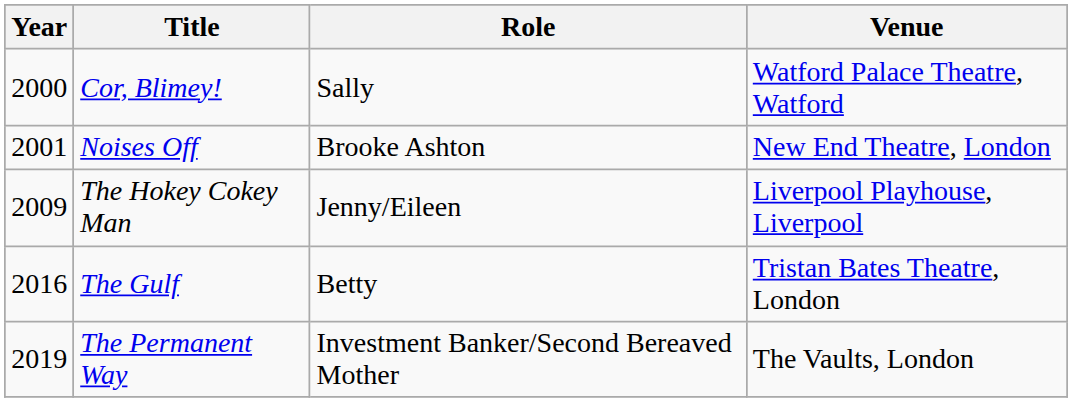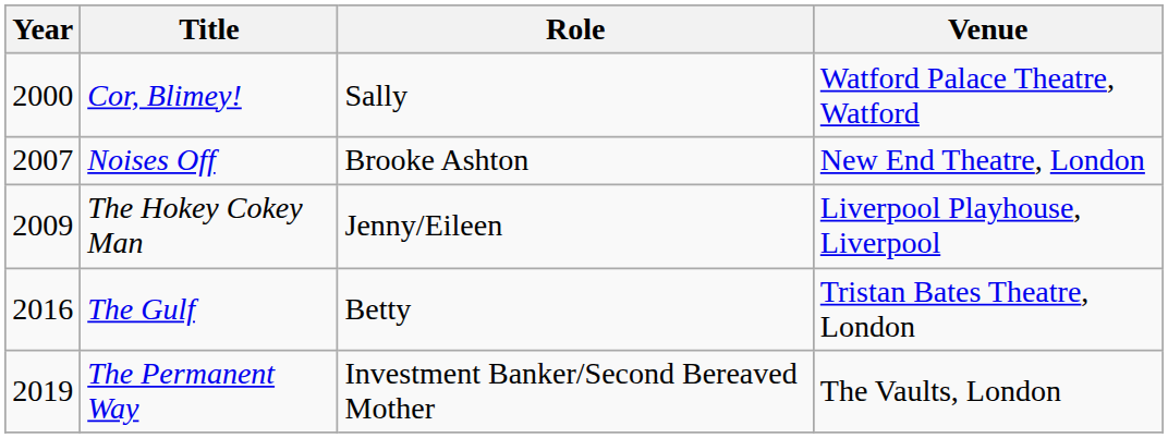 <table class="wikitable sortable">
 <tr>
 <th>Year</th>
 <th>Title</th>
 <th>Role</th>
 <th>Venue</th>
 </tr>
 <tr>
 <td>2000</td>
 <td><em><a href='#'>Cor, Blimey!</a></em></td>
 <td>Sally</td>
 <td><a href='#'>Watford Palace Theatre</a>, <a href='#'>Watford</a></td>
 </tr>
 <tr>
-<td>2001</td>
+<td>2007</td>
 <td><em><a href='#'>Noises Off</a></em></td>
 <td>Brooke Ashton</td>
 <td><a href='#'>New End Theatre</a>, <a href='#'>London</a></td>
 </tr>
 <tr>
 <td>2009</td>
 <td><em>The Hokey Cokey Man</em></td>
 <td>Jenny/Eileen</td>
 <td><a href='#'>Liverpool Playhouse</a>, <a href='#'>Liverpool</a></td>
 </tr>
 <tr>
 <td>2016</td>
 <td><em><a href='#'>The Gulf</a></em></td>
 <td>Betty</td>
 <td><a href='#'>Tristan Bates Theatre</a>, London</td>
 </tr>
 <tr>
 <td>2019</td>
 <td><em><a href='#'>The Permanent Way</a></em></td>
 <td>Investment Banker/Second Bereaved Mother</td>
 <td>The Vaults, London</td>
 </tr>
 </table>
